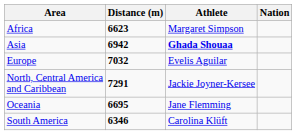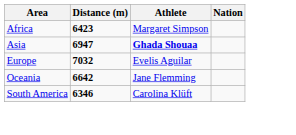 <table class="wikitable">
 <tr>
 <th>Area</th>
 <th>Distance (m)</th>
 <th>Athlete</th>
 <th>Nation</th>
 </tr>
 <tr>
 <td><a href='#'>Africa</a> </td>
-<td><strong>6623</strong></td>
+<td><strong>6423</strong></td>
 <td><a href='#'>Margaret Simpson</a></td>
 <td></td>
 </tr>
 <tr>
 <td><a href='#'>Asia</a> </td>
-<td><strong>6942</strong></td>
+<td><strong>6947</strong></td>
 <td><strong><a href='#'>Ghada Shouaa</a></strong></td>
 <td></td>
 </tr>
 <tr>
 <td><a href='#'>Europe</a> </td>
 <td><strong>7032</strong></td>
 <td><a href='#'>Evelis Aguilar</a></td>
 <td></td>
 </tr>
 <tr>
-<td><a href='#'>North, Central America<br> and Caribbean</a> </td>
-<td><strong>7291</strong> </td>
-<td><a href='#'>Jackie Joyner-Kersee</a></td>
-<td></td>
-</tr>
-<tr>
 <td><a href='#'>Oceania</a> </td>
-<td><strong>6695</strong></td>
+<td><strong>6642</strong></td>
 <td><a href='#'>Jane Flemming</a></td>
 <td></td>
 </tr>
 <tr>
 <td><a href='#'>South America</a> </td>
 <td><strong>6346</strong></td>
 <td><a href='#'>Carolina Klüft</a></td>
 <td></td>
 </tr>
 </table>
